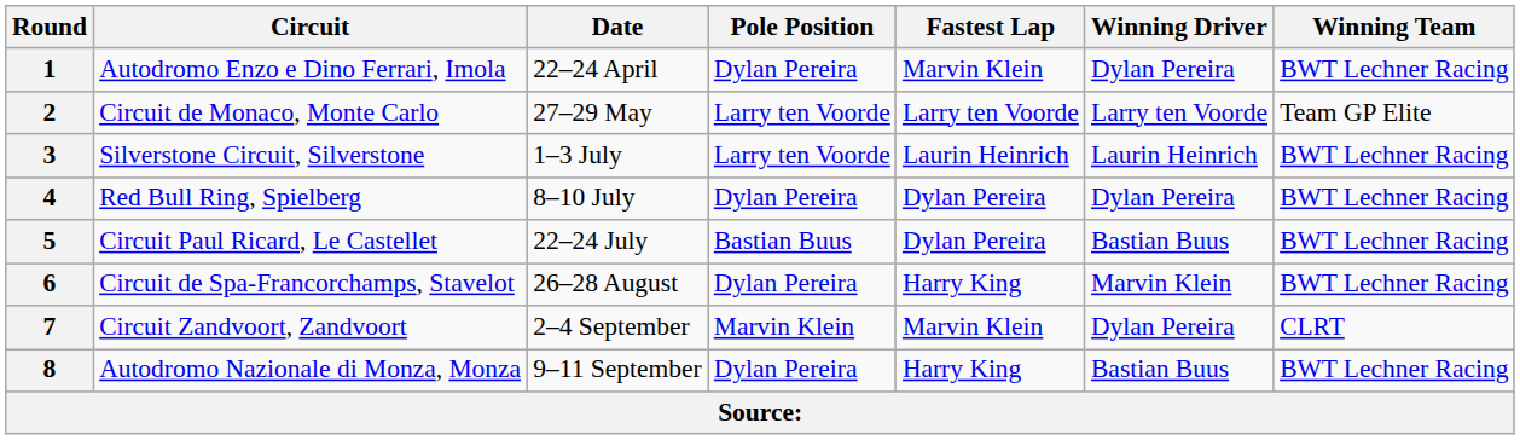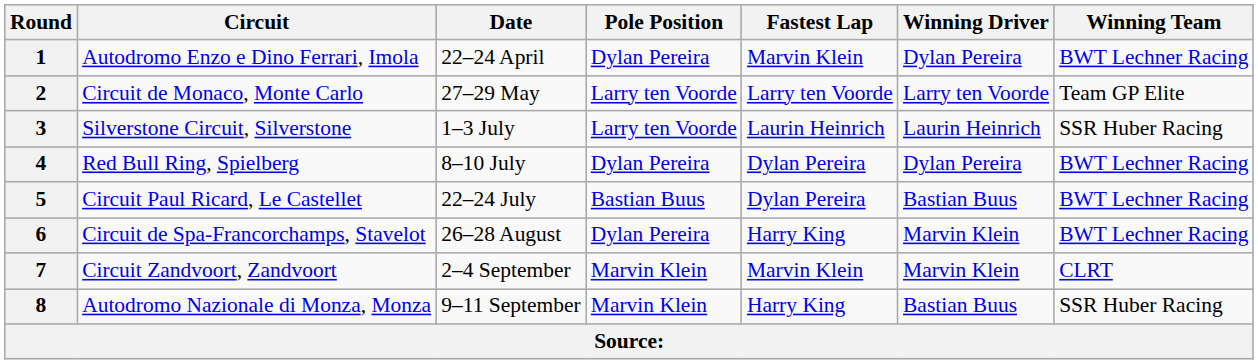 <table class=wikitable style="font-size:85%;">
 <tr>
 <th>Round</th>
 <th>Circuit</th>
 <th>Date</th>
 <th>Pole Position</th>
 <th>Fastest Lap</th>
 <th>Winning Driver</th>
 <th>Winning Team</th>
 </tr>
 <tr>
 <th>1</th>
 <td> <a href='#'>Autodromo Enzo e Dino Ferrari</a>, <a href='#'>Imola</a></td>
 <td>22–24 April</td>
 <td> <a href='#'>Dylan Pereira</a></td>
 <td> <a href='#'>Marvin Klein</a></td>
 <td> <a href='#'>Dylan Pereira</a></td>
 <td> <a href='#'>BWT Lechner Racing</a></td>
 </tr>
 <tr>
 <th>2</th>
 <td> <a href='#'>Circuit de Monaco</a>, <a href='#'>Monte Carlo</a></td>
 <td>27–29 May</td>
 <td> <a href='#'>Larry ten Voorde</a></td>
 <td> <a href='#'>Larry ten Voorde</a></td>
 <td> <a href='#'>Larry ten Voorde</a></td>
 <td> Team GP Elite</td>
 </tr>
 <tr>
 <th>3</th>
 <td> <a href='#'>Silverstone Circuit</a>, <a href='#'>Silverstone</a></td>
 <td>1–3 July</td>
 <td> <a href='#'>Larry ten Voorde</a></td>
 <td> <a href='#'>Laurin Heinrich</a></td>
 <td> <a href='#'>Laurin Heinrich</a></td>
-<td> <a href='#'>BWT Lechner Racing</a></td>
+<td> SSR Huber Racing</td>
 </tr>
 <tr>
 <th>4</th>
 <td> <a href='#'>Red Bull Ring</a>, <a href='#'>Spielberg</a></td>
 <td>8–10 July</td>
 <td> <a href='#'>Dylan Pereira</a></td>
 <td> <a href='#'>Dylan Pereira</a></td>
 <td> <a href='#'>Dylan Pereira</a></td>
 <td> <a href='#'>BWT Lechner Racing</a></td>
 </tr>
 <tr>
 <th>5</th>
 <td> <a href='#'>Circuit Paul Ricard</a>, <a href='#'>Le Castellet</a></td>
 <td>22–24 July</td>
 <td> <a href='#'>Bastian Buus</a></td>
 <td> <a href='#'>Dylan Pereira</a></td>
 <td> <a href='#'>Bastian Buus</a></td>
 <td> <a href='#'>BWT Lechner Racing</a></td>
 </tr>
 <tr>
 <th>6</th>
 <td> <a href='#'>Circuit de Spa-Francorchamps</a>, <a href='#'>Stavelot</a></td>
 <td>26–28 August</td>
 <td> <a href='#'>Dylan Pereira</a></td>
 <td> <a href='#'>Harry King</a></td>
 <td> <a href='#'>Marvin Klein</a></td>
 <td> <a href='#'>BWT Lechner Racing</a></td>
 </tr>
 <tr>
 <th>7</th>
 <td> <a href='#'>Circuit Zandvoort</a>, <a href='#'>Zandvoort</a></td>
 <td>2–4 September</td>
 <td> <a href='#'>Marvin Klein</a></td>
 <td> <a href='#'>Marvin Klein</a></td>
-<td> <a href='#'>Dylan Pereira</a></td>
+<td> <a href='#'>Marvin Klein</a></td>
 <td> <a href='#'>CLRT</a></td>
 </tr>
 <tr>
 <th>8</th>
 <td> <a href='#'>Autodromo Nazionale di Monza</a>, <a href='#'>Monza</a></td>
 <td>9–11 September</td>
-<td> <a href='#'>Dylan Pereira</a></td>
+<td> <a href='#'>Marvin Klein</a></td>
 <td> <a href='#'>Harry King</a></td>
 <td> <a href='#'>Bastian Buus</a></td>
-<td> <a href='#'>BWT Lechner Racing</a></td>
+<td> SSR Huber Racing</td>
 </tr>
 <tr>
 <th colspan=7>Source:</th>
 </tr>
 </table>
